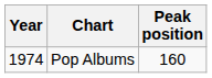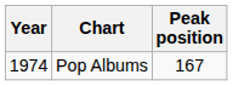 <table class="wikitable">
 <tr>
 <th>Year</th>
 <th>Chart</th>
 <th>Peak<br>position</th>
 </tr>
 <tr>
 <td>1974</td>
 <td>Pop Albums</td>
-<td align="center">160</td>
+<td align="center">167</td>
 </tr>
 </table>
